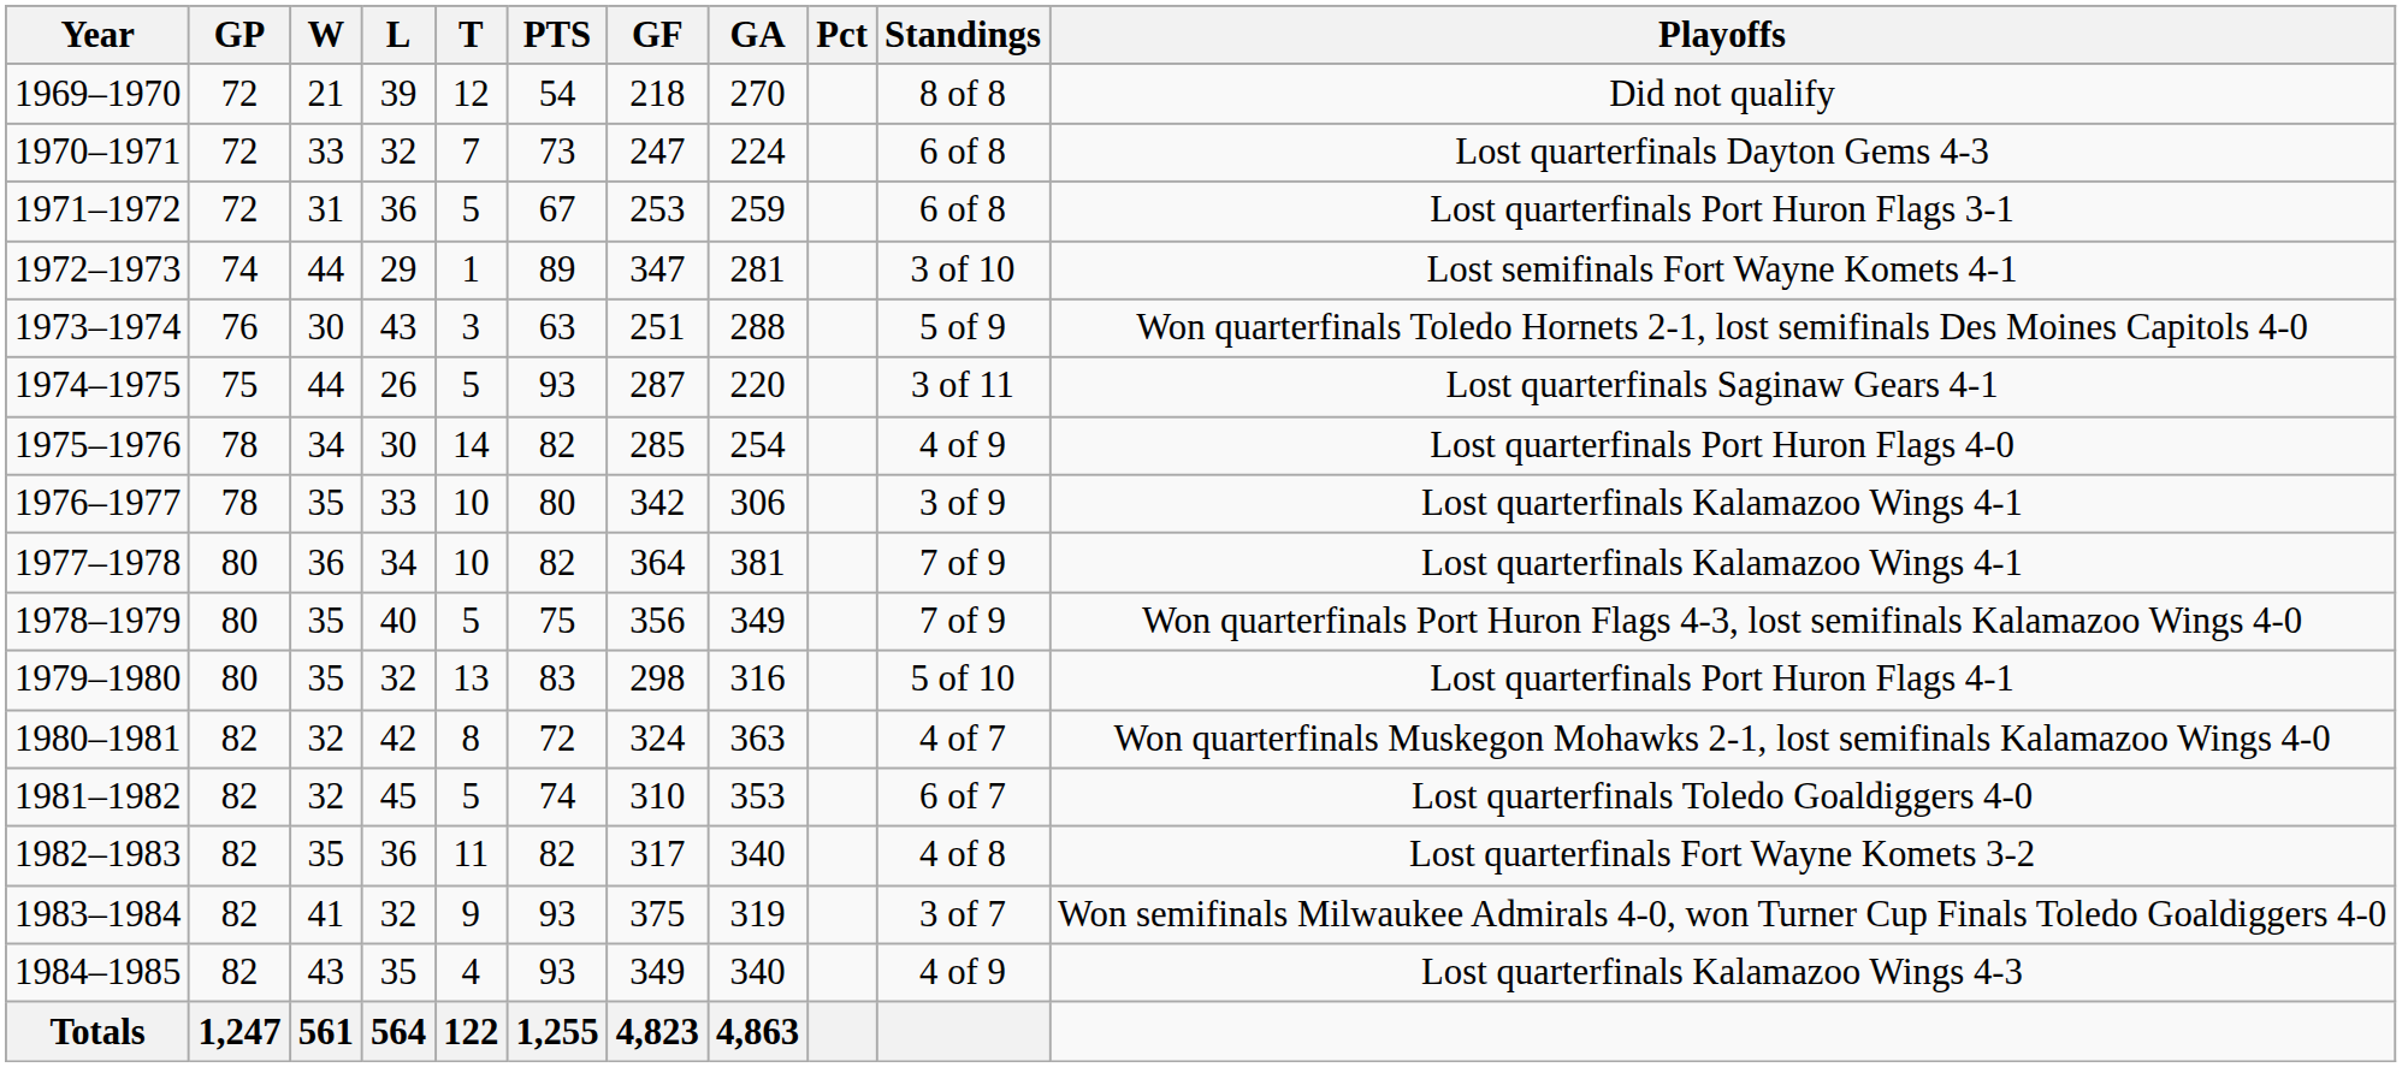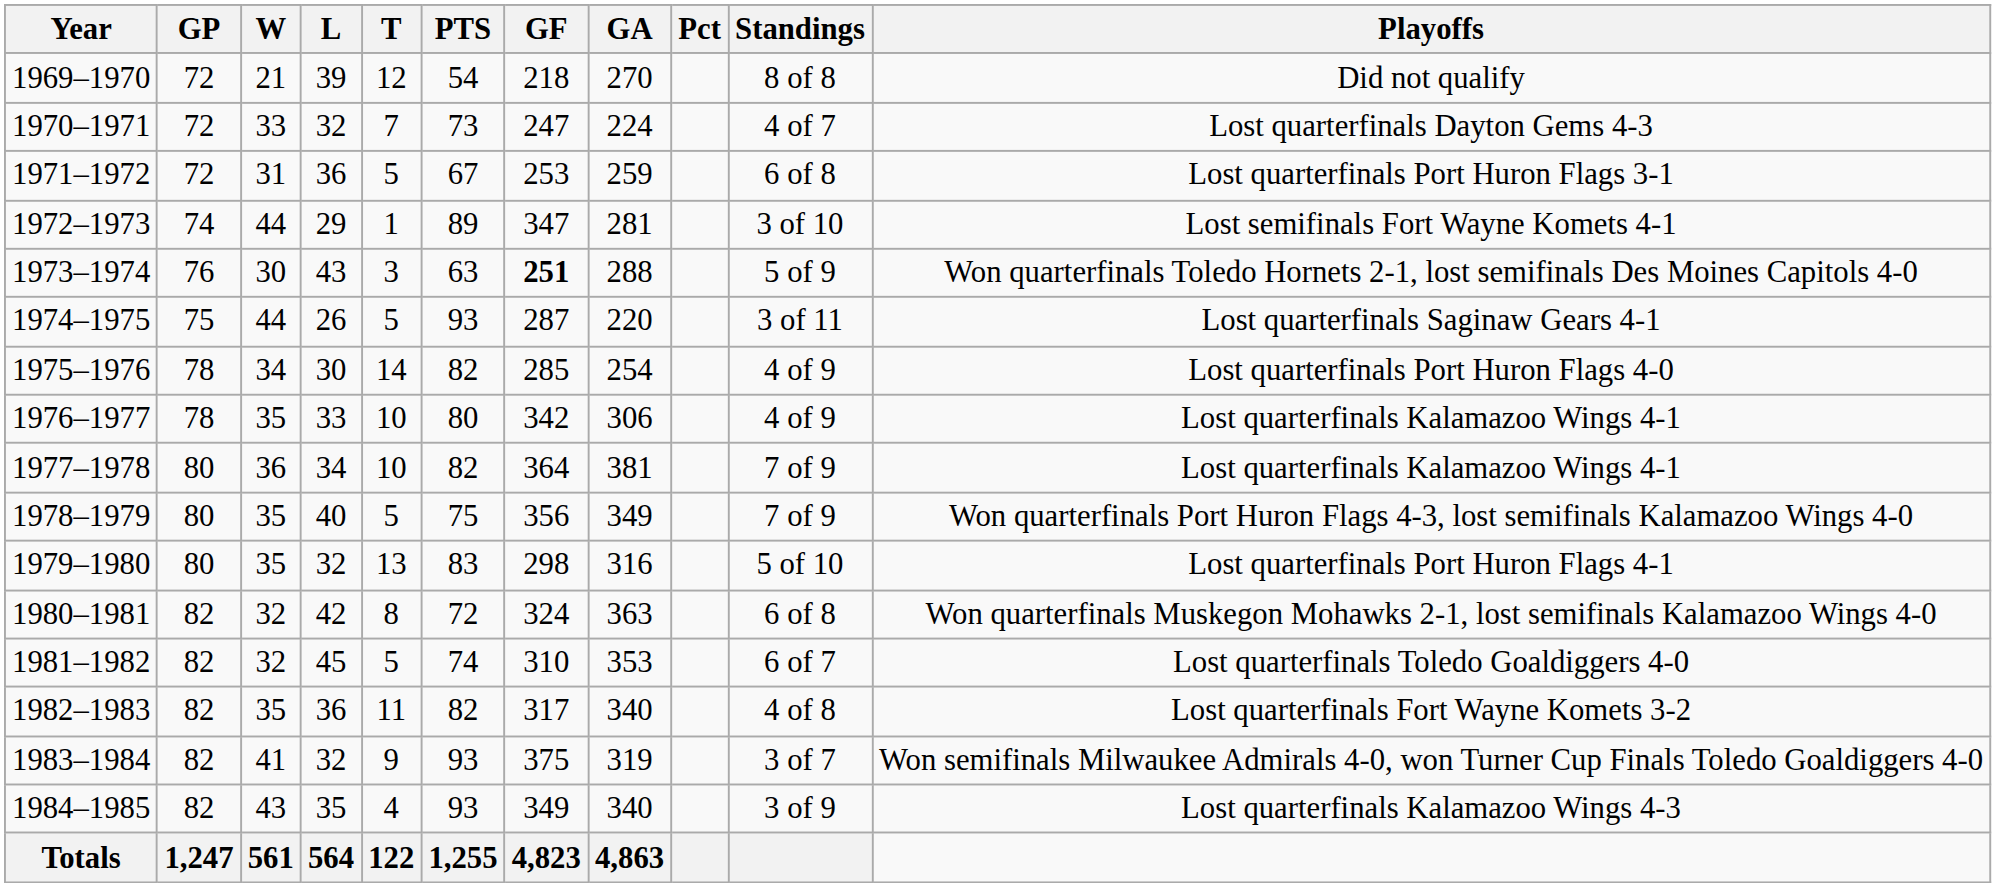 <table class="wikitable" style="text-align:center;">
 <tr>
 <th>Year</th>
 <th>GP</th>
 <th>W</th>
 <th>L</th>
 <th>T</th>
 <th>PTS</th>
 <th>GF</th>
 <th>GA</th>
 <th>Pct</th>
 <th>Standings</th>
 <th>Playoffs</th>
 </tr>
 <tr>
 <td>1969–1970</td>
 <td>72</td>
 <td>21</td>
 <td>39</td>
 <td>12</td>
 <td>54</td>
 <td>218</td>
 <td>270</td>
 <td></td>
 <td>8 of 8</td>
 <td>Did not qualify</td>
 </tr>
 <tr>
 <td>1970–1971</td>
 <td>72</td>
 <td>33</td>
 <td>32</td>
 <td>7</td>
 <td>73</td>
 <td>247</td>
 <td>224</td>
 <td></td>
-<td>6 of 8</td>
+<td>4 of 7</td>
 <td>Lost quarterfinals Dayton Gems 4-3</td>
 </tr>
 <tr>
 <td>1971–1972</td>
 <td>72</td>
 <td>31</td>
 <td>36</td>
 <td>5</td>
 <td>67</td>
 <td>253</td>
 <td>259</td>
 <td></td>
 <td>6 of 8</td>
 <td>Lost quarterfinals Port Huron Flags 3-1</td>
 </tr>
 <tr>
 <td>1972–1973</td>
 <td>74</td>
 <td>44</td>
 <td>29</td>
 <td>1</td>
 <td>89</td>
 <td>347</td>
 <td>281</td>
 <td></td>
 <td>3 of 10</td>
 <td>Lost semifinals Fort Wayne Komets 4-1</td>
 </tr>
 <tr>
 <td>1973–1974</td>
 <td>76</td>
 <td>30</td>
 <td>43</td>
 <td>3</td>
 <td>63</td>
-<td>251</td>
+<td><strong>251</strong></td>
 <td>288</td>
 <td></td>
 <td>5 of 9</td>
 <td>Won quarterfinals Toledo Hornets 2-1, lost semifinals Des Moines Capitols 4-0</td>
 </tr>
 <tr>
 <td>1974–1975</td>
 <td>75</td>
 <td>44</td>
 <td>26</td>
 <td>5</td>
 <td>93</td>
 <td>287</td>
 <td>220</td>
 <td></td>
 <td>3 of 11</td>
 <td>Lost quarterfinals Saginaw Gears 4-1</td>
 </tr>
 <tr>
 <td>1975–1976</td>
 <td>78</td>
 <td>34</td>
 <td>30</td>
 <td>14</td>
 <td>82</td>
 <td>285</td>
 <td>254</td>
 <td></td>
 <td>4 of 9</td>
 <td>Lost quarterfinals Port Huron Flags 4-0</td>
 </tr>
 <tr>
 <td>1976–1977</td>
 <td>78</td>
 <td>35</td>
 <td>33</td>
 <td>10</td>
 <td>80</td>
 <td>342</td>
 <td>306</td>
 <td></td>
-<td>3 of 9</td>
+<td>4 of 9</td>
 <td>Lost quarterfinals Kalamazoo Wings 4-1</td>
 </tr>
 <tr>
 <td>1977–1978</td>
 <td>80</td>
 <td>36</td>
 <td>34</td>
 <td>10</td>
 <td>82</td>
 <td>364</td>
 <td>381</td>
 <td></td>
 <td>7 of 9</td>
 <td>Lost quarterfinals Kalamazoo Wings 4-1</td>
 </tr>
 <tr>
 <td>1978–1979</td>
 <td>80</td>
 <td>35</td>
 <td>40</td>
 <td>5</td>
 <td>75</td>
 <td>356</td>
 <td>349</td>
 <td></td>
 <td>7 of 9</td>
 <td>Won quarterfinals Port Huron Flags 4-3, lost semifinals Kalamazoo Wings 4-0</td>
 </tr>
 <tr>
 <td>1979–1980</td>
 <td>80</td>
 <td>35</td>
 <td>32</td>
 <td>13</td>
 <td>83</td>
 <td>298</td>
 <td>316</td>
 <td></td>
 <td>5 of 10</td>
 <td>Lost quarterfinals Port Huron Flags 4-1</td>
 </tr>
 <tr>
 <td>1980–1981</td>
 <td>82</td>
 <td>32</td>
 <td>42</td>
 <td>8</td>
 <td>72</td>
 <td>324</td>
 <td>363</td>
 <td></td>
-<td>4 of 7</td>
+<td>6 of 8</td>
 <td>Won quarterfinals Muskegon Mohawks 2-1, lost semifinals Kalamazoo Wings 4-0</td>
 </tr>
 <tr>
 <td>1981–1982</td>
 <td>82</td>
 <td>32</td>
 <td>45</td>
 <td>5</td>
 <td>74</td>
 <td>310</td>
 <td>353</td>
 <td></td>
 <td>6 of 7</td>
 <td>Lost quarterfinals Toledo Goaldiggers 4-0</td>
 </tr>
 <tr>
 <td>1982–1983</td>
 <td>82</td>
 <td>35</td>
 <td>36</td>
 <td>11</td>
 <td>82</td>
 <td>317</td>
 <td>340</td>
 <td></td>
 <td>4 of 8</td>
 <td>Lost quarterfinals Fort Wayne Komets 3-2</td>
 </tr>
 <tr>
 <td>1983–1984</td>
 <td>82</td>
 <td>41</td>
 <td>32</td>
 <td>9</td>
 <td>93</td>
 <td>375</td>
 <td>319</td>
 <td></td>
 <td>3 of 7</td>
 <td>Won semifinals Milwaukee Admirals 4-0, won Turner Cup Finals Toledo Goaldiggers 4-0</td>
 </tr>
 <tr>
 <td>1984–1985</td>
 <td>82</td>
 <td>43</td>
 <td>35</td>
 <td>4</td>
 <td>93</td>
 <td>349</td>
 <td>340</td>
 <td></td>
-<td>4 of 9</td>
+<td>3 of 9</td>
 <td>Lost quarterfinals Kalamazoo Wings 4-3</td>
 </tr>
 <tr>
 <th>Totals</th>
 <th>1,247</th>
 <th>561</th>
 <th>564</th>
 <th>122</th>
 <th>1,255</th>
 <th>4,823</th>
 <th>4,863</th>
 <th></th>
 <th></th>
 </tr>
 </table>
